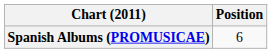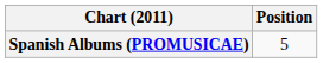 <table class="wikitable sortable plainrowheaders" style="text-align:center">
 <tr>
 <th scope="col">Chart (2011)</th>
 <th scope="col">Position</th>
 </tr>
 <tr>
 <th scope="row">Spanish Albums (<a href='#'>PROMUSICAE</a>)</th>
-<td>6</td>
+<td>5</td>
 </tr>
 </table>
